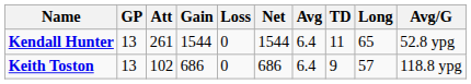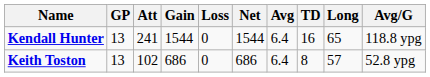 <table class="wikitable" style="white-space:nowrap;">
 <tr>
 <th>Name</th>
 <th>GP</th>
 <th>Att</th>
 <th>Gain</th>
 <th>Loss</th>
 <th>Net</th>
 <th>Avg</th>
 <th>TD</th>
 <th>Long</th>
 <th>Avg/G</th>
 </tr>
 <tr>
 <td><strong><a href='#'>Kendall Hunter</a></strong></td>
 <td>13</td>
-<td>261</td>
+<td>241</td>
 <td>1544</td>
 <td>0</td>
 <td>1544</td>
 <td>6.4</td>
-<td>11</td>
+<td>16</td>
 <td>65</td>
-<td>52.8 ypg</td>
+<td>118.8 ypg</td>
 </tr>
 <tr>
 <td><strong><a href='#'>Keith Toston</a></strong></td>
 <td>13</td>
 <td>102</td>
 <td>686</td>
 <td>0</td>
 <td>686</td>
 <td>6.4</td>
-<td>9</td>
+<td>8</td>
 <td>57</td>
-<td>118.8 ypg</td>
+<td>52.8 ypg</td>
 </tr>
 </table>
